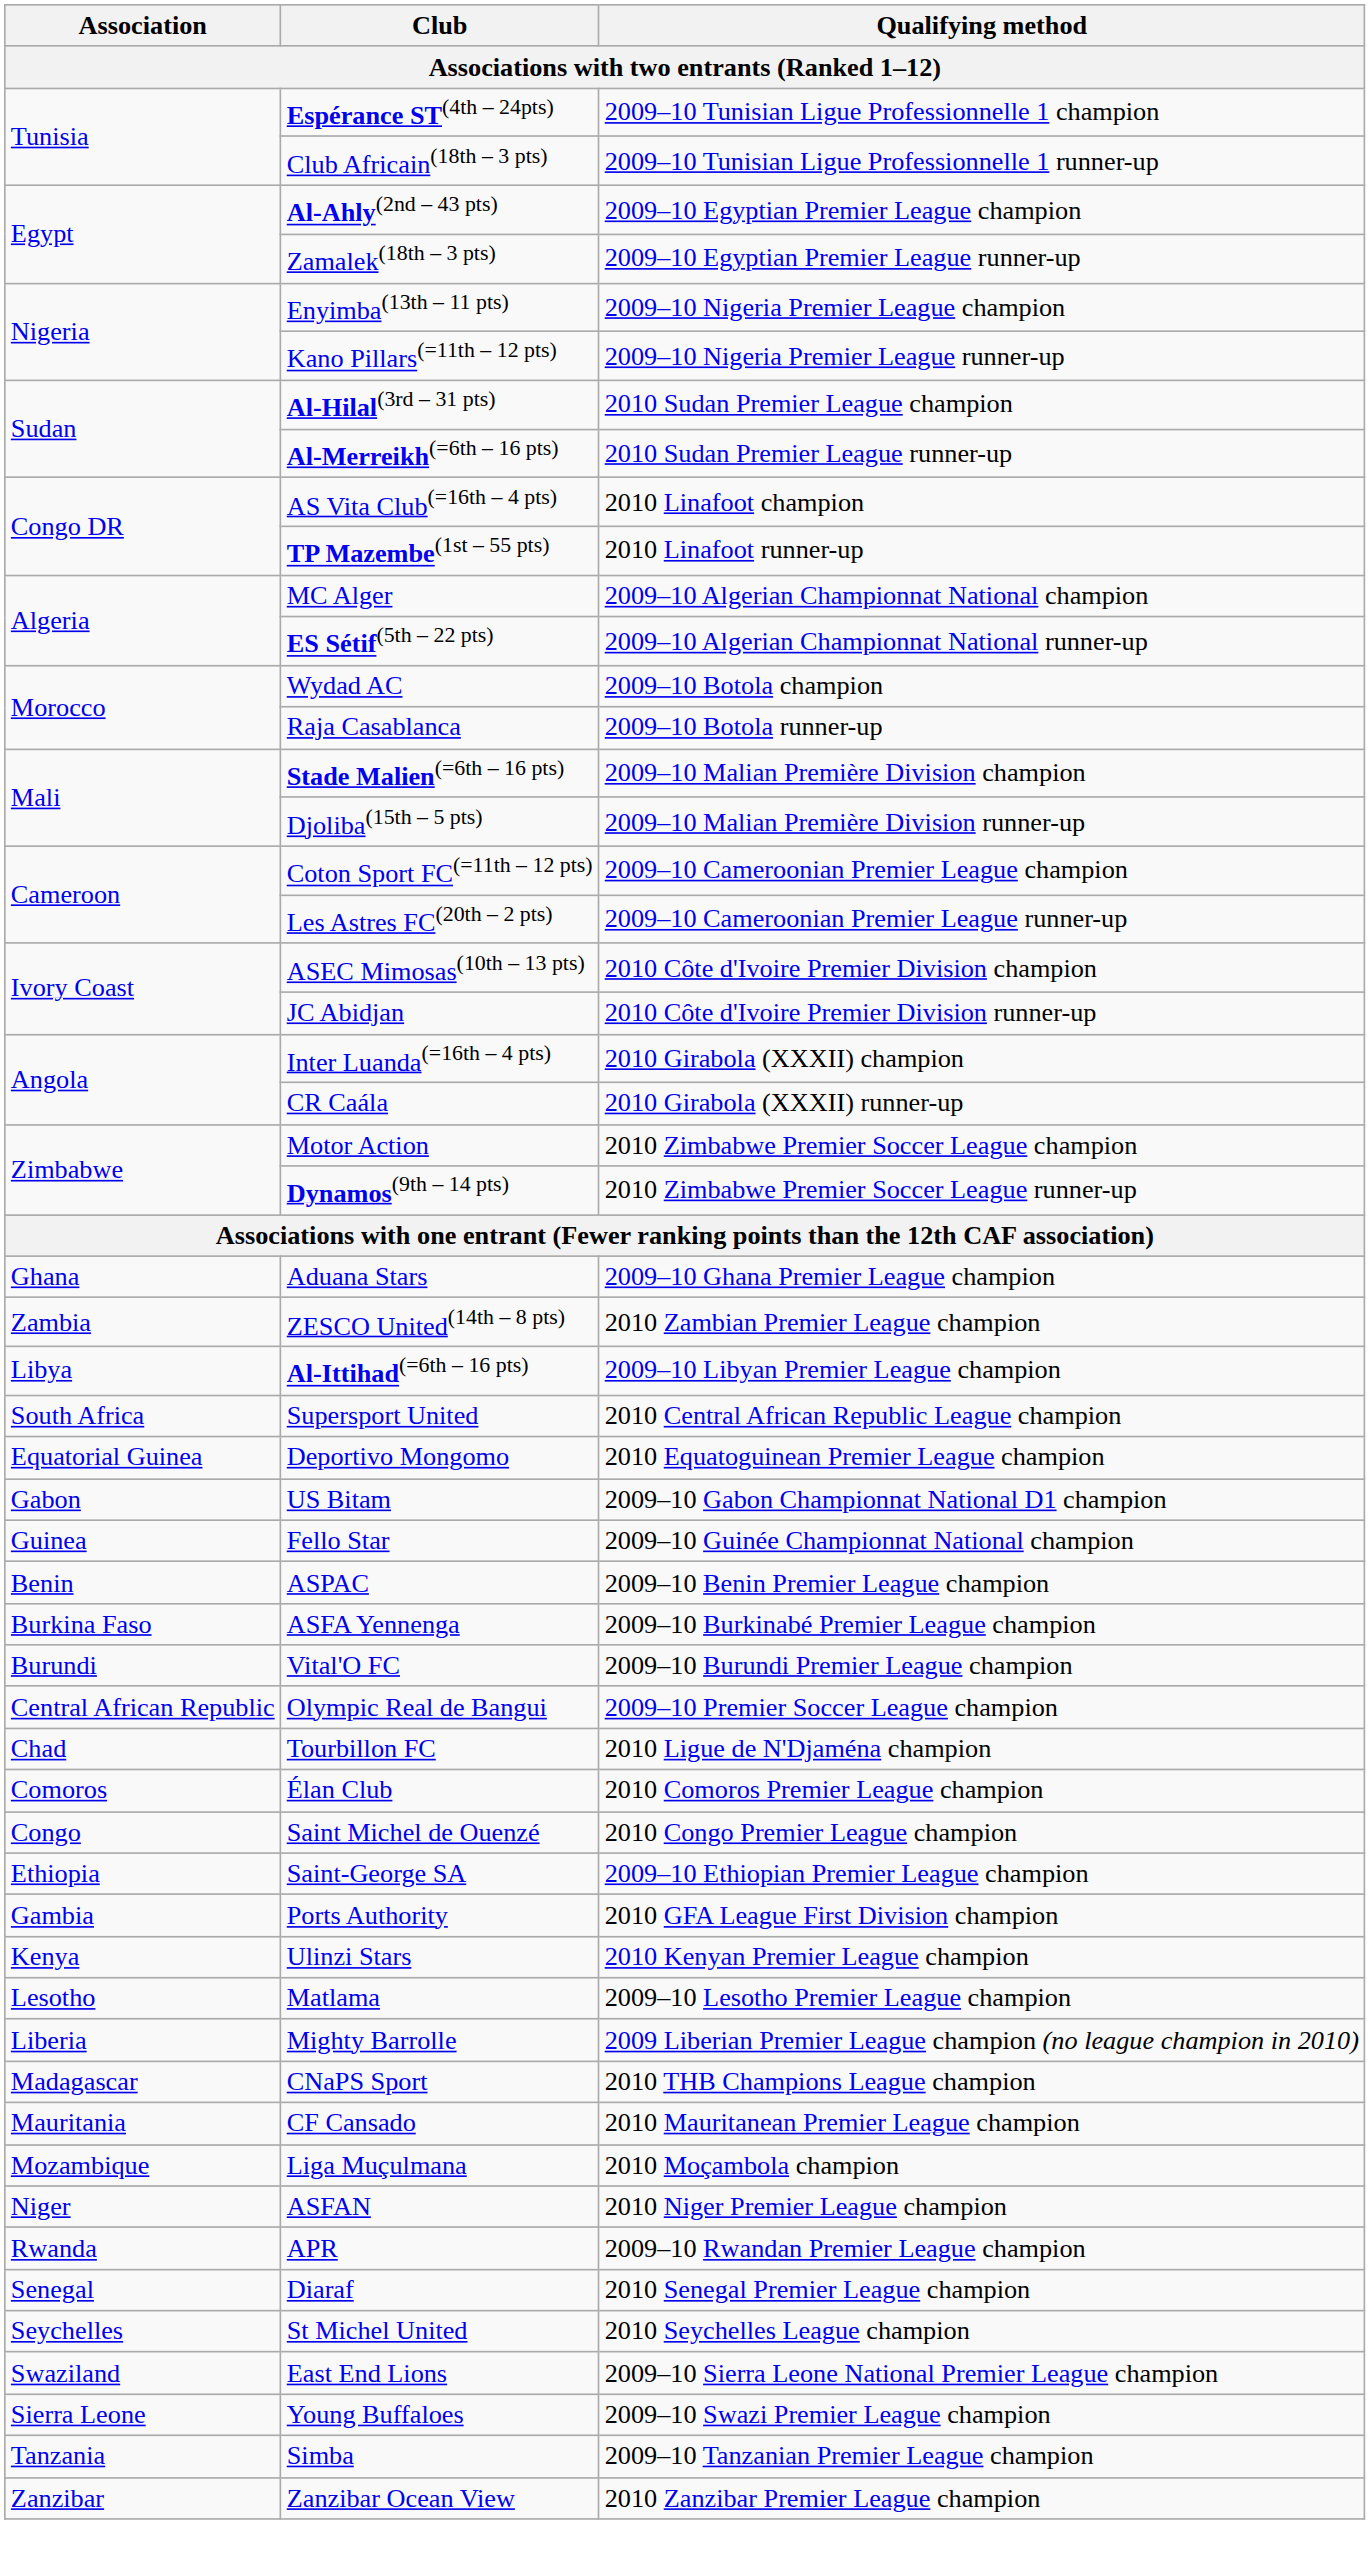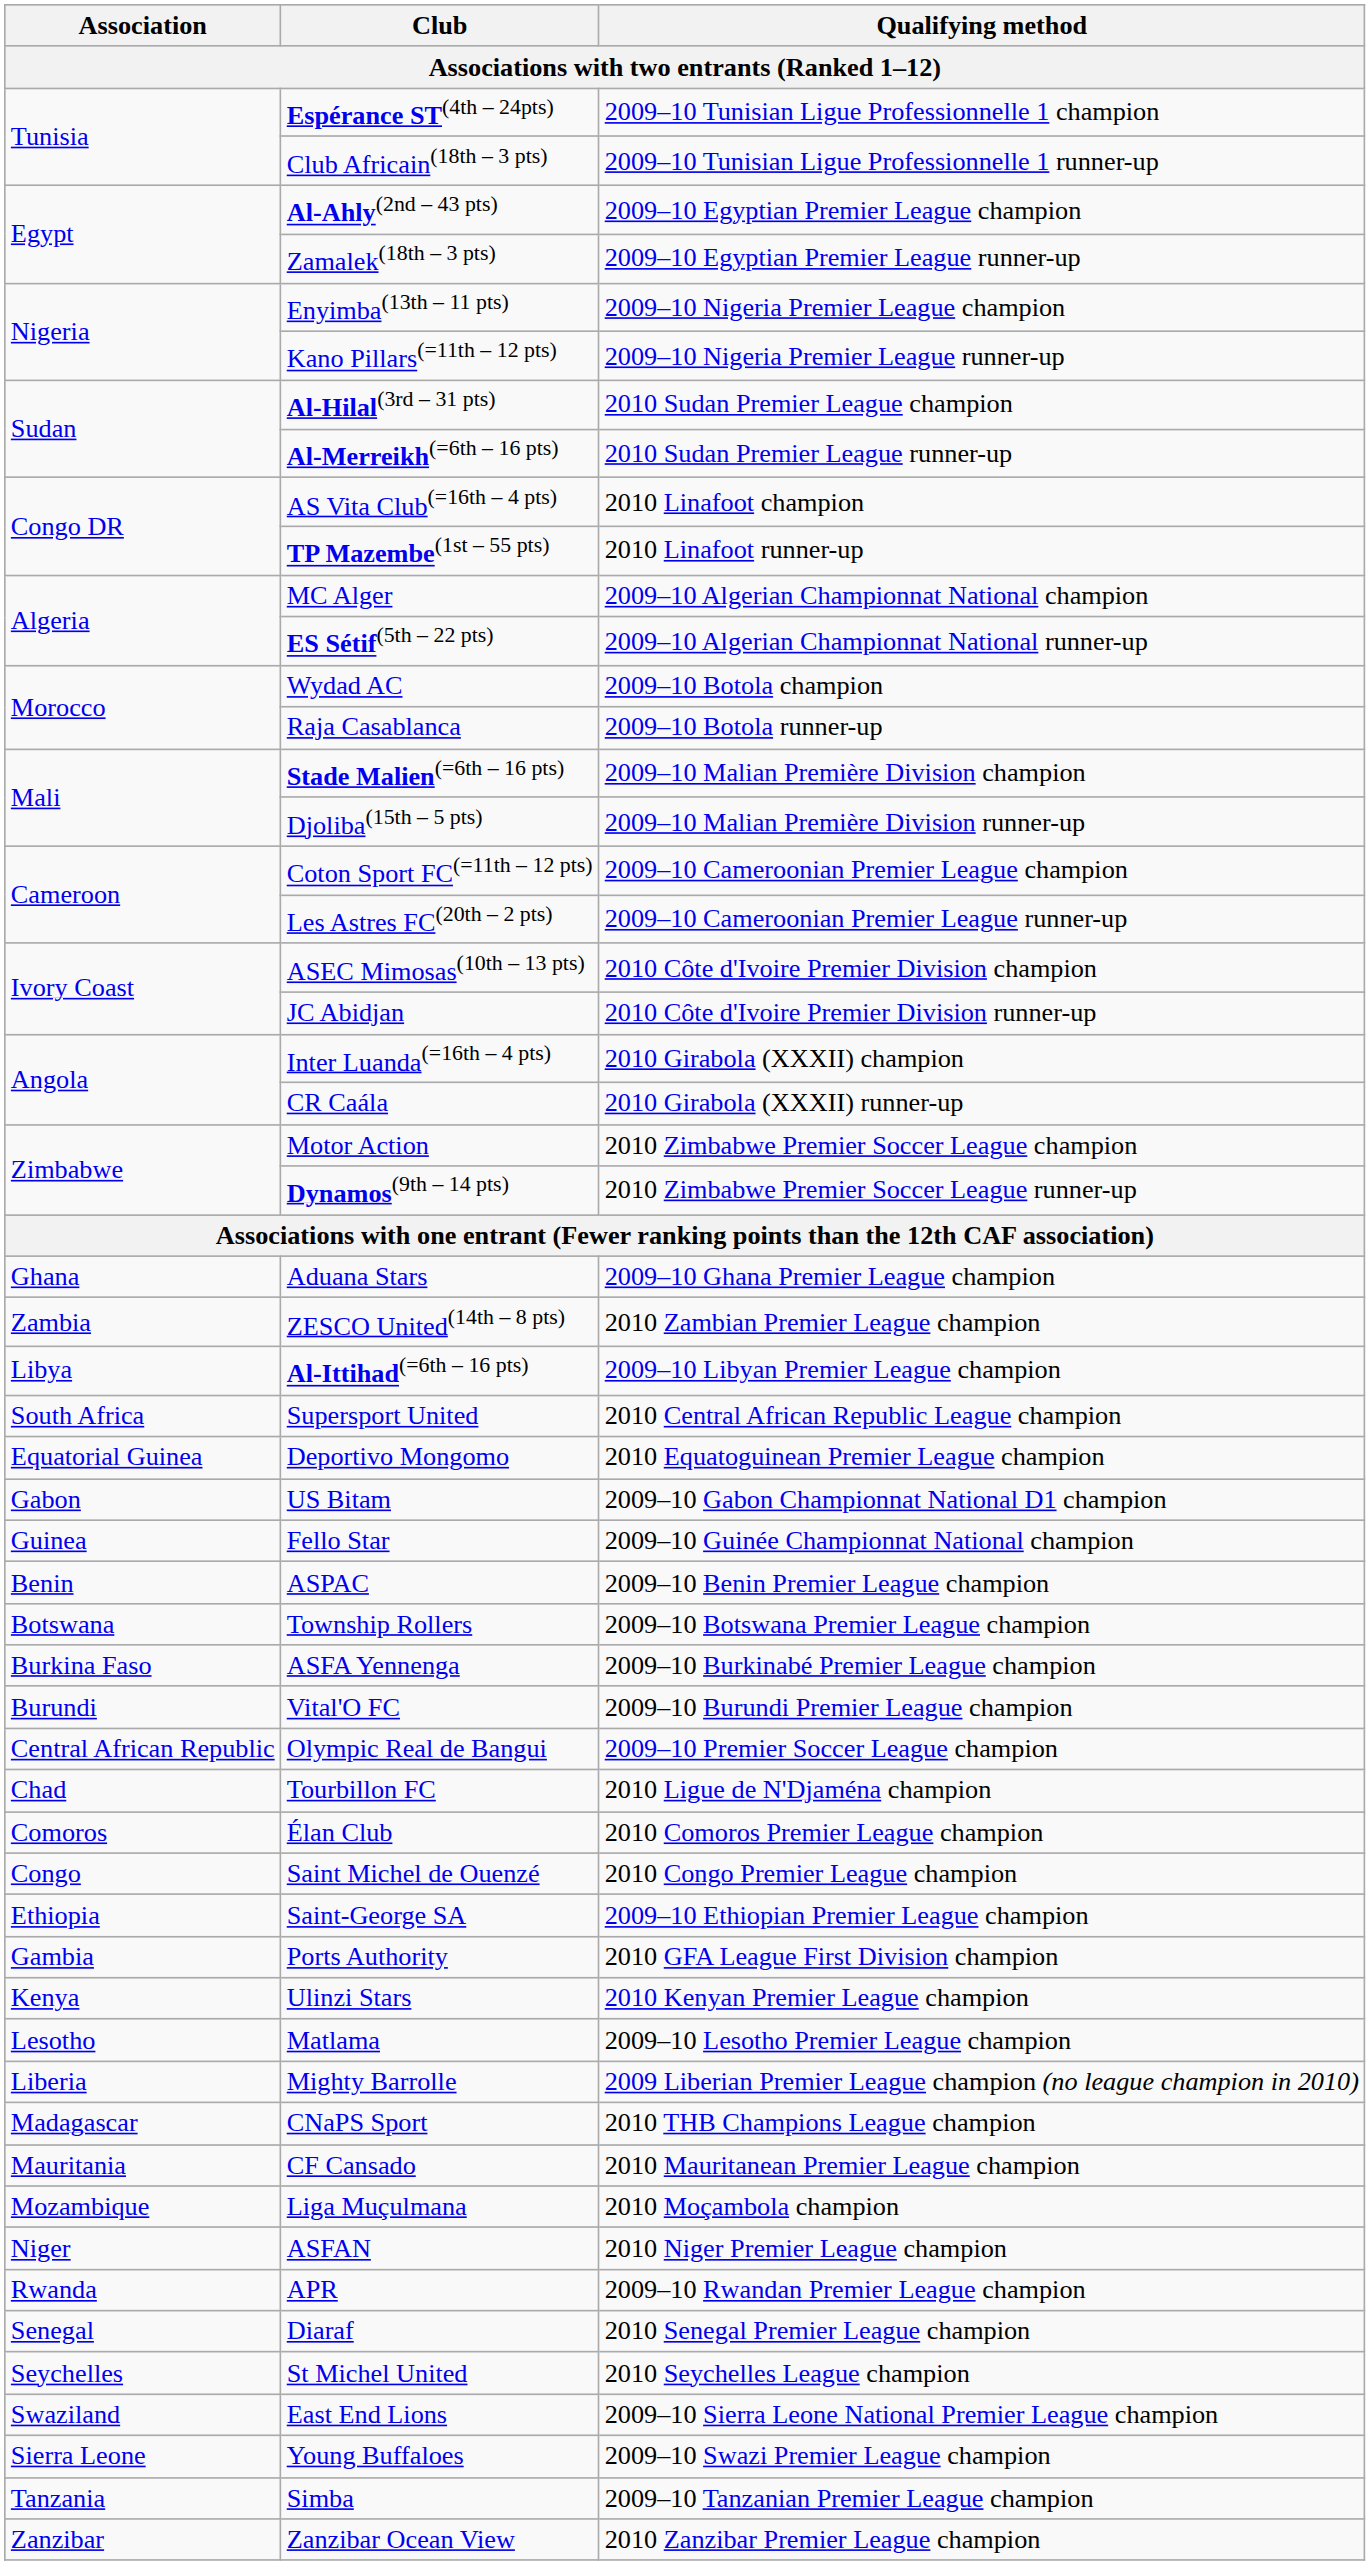 <table class="wikitable">
 <tr>
 <th>Association</th>
 <th>Club</th>
 <th>Qualifying method</th>
 </tr>
 <tr>
 <th colspan="3">Associations with two entrants (Ranked 1–12)</th>
 </tr>
 <tr>
 <td rowspan="2"> <a href='#'>Tunisia</a><br></td>
 <td><strong><a href='#'>Espérance ST</a></strong><sup>(4th – 24pts)</sup></td>
 <td><a href='#'>2009–10 Tunisian Ligue Professionnelle 1</a> champion</td>
 </tr>
 <tr>
 <td><a href='#'>Club Africain</a><sup>(18th – 3 pts)</sup></td>
 <td><a href='#'>2009–10 Tunisian Ligue Professionnelle 1</a> runner-up</td>
 </tr>
 <tr>
 <td rowspan="2"> <a href='#'>Egypt</a><br></td>
 <td><strong><a href='#'>Al-Ahly</a></strong><sup>(2nd – 43 pts)</sup></td>
 <td><a href='#'>2009–10 Egyptian Premier League</a> champion</td>
 </tr>
 <tr>
 <td><a href='#'>Zamalek</a><sup>(18th – 3 pts)</sup></td>
 <td><a href='#'>2009–10 Egyptian Premier League</a> runner-up</td>
 </tr>
 <tr>
 <td rowspan="2"> <a href='#'>Nigeria</a><br></td>
 <td><a href='#'>Enyimba</a><sup>(13th – 11 pts)</sup></td>
 <td><a href='#'>2009–10 Nigeria Premier League</a> champion</td>
 </tr>
 <tr>
 <td><a href='#'>Kano Pillars</a><sup>(=11th – 12 pts)</sup></td>
 <td><a href='#'>2009–10 Nigeria Premier League</a> runner-up</td>
 </tr>
 <tr>
 <td rowspan="2"> <a href='#'>Sudan</a><br></td>
 <td><strong><a href='#'>Al-Hilal</a></strong><sup>(3rd – 31 pts)</sup></td>
 <td><a href='#'>2010 Sudan Premier League</a> champion</td>
 </tr>
 <tr>
 <td><strong><a href='#'>Al-Merreikh</a></strong><sup>(=6th – 16 pts)</sup></td>
 <td><a href='#'>2010 Sudan Premier League</a> runner-up</td>
 </tr>
 <tr>
 <td rowspan="2"> <a href='#'>Congo DR</a><br></td>
 <td><a href='#'>AS Vita Club</a><sup>(=16th – 4 pts)</sup></td>
 <td>2010 <a href='#'>Linafoot</a> champion</td>
 </tr>
 <tr>
 <td><strong><a href='#'>TP Mazembe</a></strong><sup>(1st – 55 pts)</sup></td>
 <td>2010 <a href='#'>Linafoot</a> runner-up</td>
 </tr>
 <tr>
 <td rowspan="2"> <a href='#'>Algeria</a><br></td>
 <td><a href='#'>MC Alger</a></td>
 <td><a href='#'>2009–10 Algerian Championnat National</a> champion</td>
 </tr>
 <tr>
 <td><strong><a href='#'>ES Sétif</a></strong><sup>(5th – 22 pts)</sup></td>
 <td><a href='#'>2009–10 Algerian Championnat National</a> runner-up</td>
 </tr>
 <tr>
 <td rowspan="2"> <a href='#'>Morocco</a><br></td>
 <td><a href='#'>Wydad AC</a></td>
 <td><a href='#'>2009–10 Botola</a> champion</td>
 </tr>
 <tr>
 <td><a href='#'>Raja Casablanca</a></td>
 <td><a href='#'>2009–10 Botola</a> runner-up</td>
 </tr>
 <tr>
 <td rowspan="2"> <a href='#'>Mali</a><br></td>
 <td><strong><a href='#'>Stade Malien</a></strong><sup>(=6th – 16 pts)</sup></td>
 <td><a href='#'>2009–10 Malian Première Division</a> champion</td>
 </tr>
 <tr>
 <td><a href='#'>Djoliba</a><sup>(15th – 5 pts)</sup></td>
 <td><a href='#'>2009–10 Malian Première Division</a> runner-up</td>
 </tr>
 <tr>
 <td rowspan="2"> <a href='#'>Cameroon</a><br></td>
 <td><a href='#'>Coton Sport FC</a><sup>(=11th – 12 pts)</sup></td>
 <td><a href='#'>2009–10 Cameroonian Premier League</a> champion</td>
 </tr>
 <tr>
 <td><a href='#'>Les Astres FC</a><sup>(20th – 2 pts)</sup></td>
 <td><a href='#'>2009–10 Cameroonian Premier League</a> runner-up</td>
 </tr>
 <tr>
 <td rowspan="2"> <a href='#'>Ivory Coast</a><br></td>
 <td><a href='#'>ASEC Mimosas</a><sup>(10th – 13 pts)</sup></td>
 <td><a href='#'>2010 Côte d'Ivoire Premier Division</a> champion</td>
 </tr>
 <tr>
 <td><a href='#'>JC Abidjan</a></td>
 <td><a href='#'>2010 Côte d'Ivoire Premier Division</a> runner-up</td>
 </tr>
 <tr>
 <td rowspan="2"> <a href='#'>Angola</a><br></td>
 <td><a href='#'>Inter Luanda</a><sup>(=16th – 4 pts)</sup></td>
 <td><a href='#'>2010 Girabola</a> (XXXII) champion</td>
 </tr>
 <tr>
 <td><a href='#'>CR Caála</a></td>
 <td><a href='#'>2010 Girabola</a> (XXXII) runner-up</td>
 </tr>
 <tr>
 <td rowspan="2"> <a href='#'>Zimbabwe</a><br></td>
 <td><a href='#'>Motor Action</a></td>
 <td>2010 <a href='#'>Zimbabwe Premier Soccer League</a> champion</td>
 </tr>
 <tr>
 <td><strong><a href='#'>Dynamos</a></strong><sup>(9th – 14 pts)</sup></td>
 <td>2010 <a href='#'>Zimbabwe Premier Soccer League</a> runner-up</td>
 </tr>
 <tr>
 <th colspan="3">Associations with one entrant (Fewer ranking points than the 12th CAF association)</th>
 </tr>
 <tr>
 <td rowspan="1"> <a href='#'>Ghana</a><br></td>
 <td><a href='#'>Aduana Stars</a></td>
 <td><a href='#'>2009–10 Ghana Premier League</a> champion</td>
 </tr>
 <tr>
 <td rowspan="1"> <a href='#'>Zambia</a><br></td>
 <td><a href='#'>ZESCO United</a><sup>(14th – 8 pts)</sup></td>
 <td>2010 <a href='#'>Zambian Premier League</a> champion</td>
 </tr>
 <tr>
 <td rowspan="1"> <a href='#'>Libya</a><br></td>
 <td><strong><a href='#'>Al-Ittihad</a></strong><sup>(=6th – 16 pts)</sup></td>
 <td><a href='#'>2009–10 Libyan Premier League</a> champion</td>
 </tr>
 <tr>
 <td rowspan="1"> <a href='#'>South Africa</a><br></td>
 <td><a href='#'>Supersport United</a></td>
 <td>2010 <a href='#'>Central African Republic League</a> champion</td>
 </tr>
 <tr>
 <td rowspan="1"> <a href='#'>Equatorial Guinea</a><br></td>
 <td><a href='#'>Deportivo Mongomo</a></td>
 <td>2010 <a href='#'>Equatoguinean Premier League</a> champion</td>
 </tr>
 <tr>
 <td rowspan="1"> <a href='#'>Gabon</a><br></td>
 <td><a href='#'>US Bitam</a></td>
 <td>2009–10 <a href='#'>Gabon Championnat National D1</a> champion</td>
 </tr>
 <tr>
 <td rowspan="1"> <a href='#'>Guinea</a><br></td>
 <td><a href='#'>Fello Star</a></td>
 <td>2009–10 <a href='#'>Guinée Championnat National</a> champion</td>
 </tr>
 <tr>
 <td rowspan="1"> <a href='#'>Benin</a></td>
 <td><a href='#'>ASPAC</a></td>
 <td>2009–10 <a href='#'>Benin Premier League</a> champion</td>
 </tr>
 <tr>
+<td rowspan="1"> <a href='#'>Botswana</a></td>
+<td><a href='#'>Township Rollers</a></td>
+<td>2009–10 <a href='#'>Botswana Premier League</a> champion</td>
+</tr>
+<tr>
 <td rowspan="1"> <a href='#'>Burkina Faso</a></td>
 <td><a href='#'>ASFA Yennenga</a></td>
 <td>2009–10 <a href='#'>Burkinabé Premier League</a> champion</td>
 </tr>
 <tr>
 <td rowspan="1"> <a href='#'>Burundi</a></td>
 <td><a href='#'>Vital'O FC</a></td>
 <td>2009–10 <a href='#'>Burundi Premier League</a> champion</td>
 </tr>
 <tr>
 <td rowspan="1"> <a href='#'>Central African Republic</a></td>
 <td><a href='#'>Olympic Real de Bangui</a></td>
 <td><a href='#'>2009–10 Premier Soccer League</a> champion</td>
 </tr>
 <tr>
 <td rowspan="1"> <a href='#'>Chad</a></td>
 <td><a href='#'>Tourbillon FC</a></td>
 <td>2010 <a href='#'>Ligue de N'Djaména</a> champion</td>
 </tr>
 <tr>
 <td rowspan="1"> <a href='#'>Comoros</a></td>
 <td><a href='#'>Élan Club</a></td>
 <td>2010 <a href='#'>Comoros Premier League</a> champion</td>
 </tr>
 <tr>
 <td rowspan="1"> <a href='#'>Congo</a></td>
 <td><a href='#'>Saint Michel de Ouenzé</a></td>
 <td>2010 <a href='#'>Congo Premier League</a> champion</td>
 </tr>
 <tr>
 <td rowspan="1"> <a href='#'>Ethiopia</a></td>
 <td><a href='#'>Saint-George SA</a></td>
 <td><a href='#'>2009–10 Ethiopian Premier League</a> champion</td>
 </tr>
 <tr>
 <td rowspan="1"> <a href='#'>Gambia</a></td>
 <td><a href='#'>Ports Authority</a></td>
 <td>2010 <a href='#'>GFA League First Division</a> champion</td>
 </tr>
 <tr>
 <td rowspan="1"> <a href='#'>Kenya</a></td>
 <td><a href='#'>Ulinzi Stars</a></td>
 <td><a href='#'>2010 Kenyan Premier League</a> champion</td>
 </tr>
 <tr>
 <td rowspan="1"> <a href='#'>Lesotho</a></td>
 <td><a href='#'>Matlama</a></td>
 <td>2009–10 <a href='#'>Lesotho Premier League</a> champion</td>
 </tr>
 <tr>
 <td rowspan="1"> <a href='#'>Liberia</a></td>
 <td><a href='#'>Mighty Barrolle</a></td>
 <td><a href='#'>2009 Liberian Premier League</a> champion <em>(no league champion in 2010)</em></td>
 </tr>
 <tr>
 <td rowspan="1"> <a href='#'>Madagascar</a></td>
 <td><a href='#'>CNaPS Sport</a></td>
 <td>2010 <a href='#'>THB Champions League</a> champion</td>
 </tr>
 <tr>
 <td rowspan="1"> <a href='#'>Mauritania</a></td>
 <td><a href='#'>CF Cansado</a></td>
 <td>2010 <a href='#'>Mauritanean Premier League</a> champion</td>
 </tr>
 <tr>
 <td rowspan="1"> <a href='#'>Mozambique</a></td>
 <td><a href='#'>Liga Muçulmana</a></td>
 <td>2010 <a href='#'>Moçambola</a> champion</td>
 </tr>
 <tr>
 <td rowspan="1"> <a href='#'>Niger</a></td>
 <td><a href='#'>ASFAN</a></td>
 <td>2010 <a href='#'>Niger Premier League</a> champion</td>
 </tr>
 <tr>
 <td rowspan="1"> <a href='#'>Rwanda</a></td>
 <td><a href='#'>APR</a></td>
 <td>2009–10 <a href='#'>Rwandan Premier League</a> champion</td>
 </tr>
 <tr>
 <td rowspan="1"> <a href='#'>Senegal</a></td>
 <td><a href='#'>Diaraf</a></td>
 <td>2010 <a href='#'>Senegal Premier League</a> champion</td>
 </tr>
 <tr>
 <td rowspan="1"> <a href='#'>Seychelles</a></td>
 <td><a href='#'>St Michel United</a></td>
 <td>2010 <a href='#'>Seychelles League</a> champion</td>
 </tr>
 <tr>
 <td rowspan="1"> <a href='#'>Swaziland</a></td>
 <td><a href='#'>East End Lions</a></td>
 <td>2009–10 <a href='#'>Sierra Leone National Premier League</a> champion</td>
 </tr>
 <tr>
 <td rowspan="1"> <a href='#'>Sierra Leone</a></td>
 <td><a href='#'>Young Buffaloes</a></td>
 <td>2009–10 <a href='#'>Swazi Premier League</a> champion</td>
 </tr>
 <tr>
 <td rowspan="1"> <a href='#'>Tanzania</a></td>
 <td><a href='#'>Simba</a></td>
 <td>2009–10 <a href='#'>Tanzanian Premier League</a> champion</td>
 </tr>
 <tr>
 <td rowspan="1"> <a href='#'>Zanzibar</a></td>
 <td><a href='#'>Zanzibar Ocean View</a></td>
 <td>2010 <a href='#'>Zanzibar Premier League</a> champion</td>
 </tr>
 </table>
